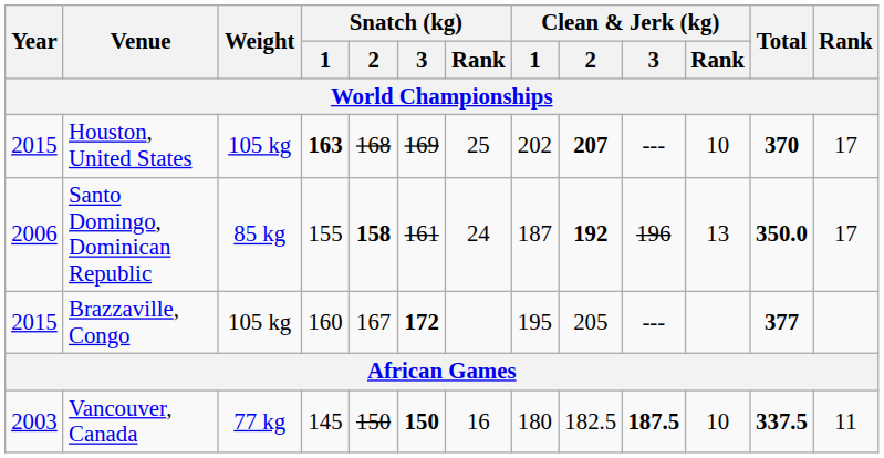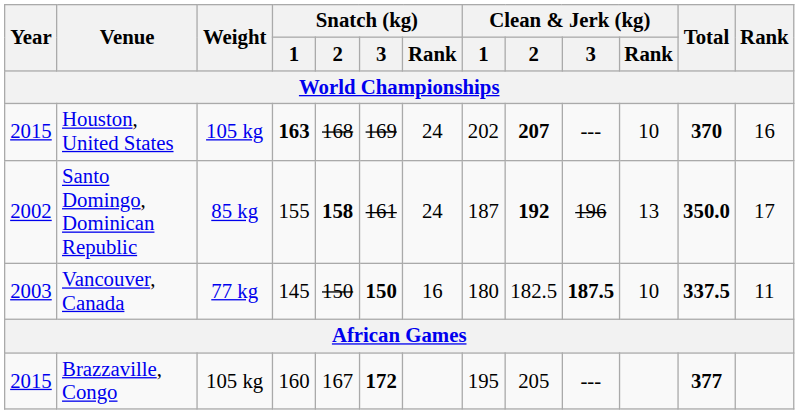 <table class = "wikitable" style="text-align:center;">
 <tr>
 <th rowspan=2 width=40>Year</th>
 <th rowspan=2 width=250>Venue</th>
 <th rowspan=2 width=60>Weight</th>
 <th colspan=4>Snatch (kg)</th>
 <th colspan=4>Clean & Jerk (kg)</th>
 <th rowspan=2 width=40>Total</th>
 <th rowspan=2 width=40>Rank</th>
 </tr>
 <tr>
 <th width=40>1</th>
 <th width=40>2</th>
 <th width=40>3</th>
 <th width=40>Rank</th>
 <th width=40>1</th>
 <th width=40>2</th>
 <th width=40>3</th>
 <th width=40>Rank</th>
 </tr>
 <tr>
 <th colspan=13><a href='#'>World Championships</a></th>
 </tr>
 <tr>
 <td><a href='#'>2015</a></td>
 <td align=left> <a href='#'>Houston</a>, <a href='#'>United States</a></td>
 <td><a href='#'>105 kg</a></td>
 <td><strong>163</strong></td>
 <td><s>168</s></td>
 <td><s>169</s></td>
-<td>25</td>
+<td>24</td>
 <td>202</td>
 <td><strong>207</strong></td>
 <td>---</td>
 <td>10</td>
 <td><strong>370</strong></td>
-<td>17</td>
+<td>16</td>
 </tr>
 <tr>
-<td><a href='#'>2006</a></td>
+<td><a href='#'>2002</a></td>
 <td align=left> <a href='#'>Santo Domingo</a>, <a href='#'>Dominican Republic</a></td>
 <td><a href='#'>85 kg</a></td>
 <td>155</td>
 <td><strong>158</strong></td>
 <td><s>161</s></td>
 <td>24</td>
 <td>187</td>
 <td><strong>192</strong></td>
 <td><s>196</s></td>
 <td>13</td>
 <td><strong>350.0</strong></td>
 <td>17</td>
+</tr>
+<tr>
+<td><a href='#'>2003</a></td>
+<td align=left> <a href='#'>Vancouver</a>, <a href='#'>Canada</a></td>
+<td><a href='#'>77 kg</a></td>
+<td>145</td>
+<td><s>150</s></td>
+<td><strong>150</strong></td>
+<td>16</td>
+<td>180</td>
+<td>182.5</td>
+<td><strong>187.5</strong></td>
+<td>10</td>
+<td><strong>337.5</strong></td>
+<td>11</td>
+</tr>
+<tr>
+<th colspan=13><a href='#'>African Games</a></th>
 </tr>
 <tr>
 <td><a href='#'>2015</a></td>
 <td align=left> <a href='#'>Brazzaville</a>, <a href='#'>Congo</a></td>
 <td>105 kg</td>
 <td>160</td>
 <td>167</td>
 <td><strong>172</strong></td>
 <td></td>
 <td>195</td>
 <td>205</td>
 <td>---</td>
 <td></td>
 <td><strong>377</strong></td>
 <td></td>
 </tr>
-<tr>
-<th colspan=13><a href='#'>African Games</a></th>
-</tr>
-<tr>
-<td><a href='#'>2003</a></td>
-<td align=left> <a href='#'>Vancouver</a>, <a href='#'>Canada</a></td>
-<td><a href='#'>77 kg</a></td>
-<td>145</td>
-<td><s>150</s></td>
-<td><strong>150</strong></td>
-<td>16</td>
-<td>180</td>
-<td>182.5</td>
-<td><strong>187.5</strong></td>
-<td>10</td>
-<td><strong>337.5</strong></td>
-<td>11</td>
-</tr>
 </table>
